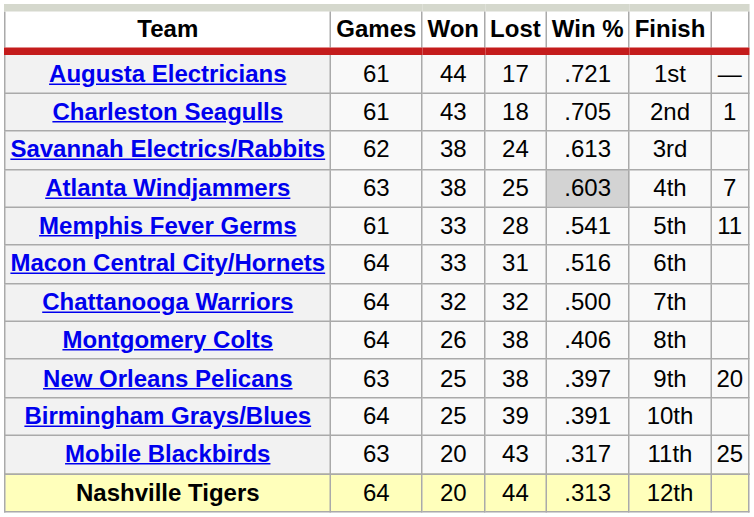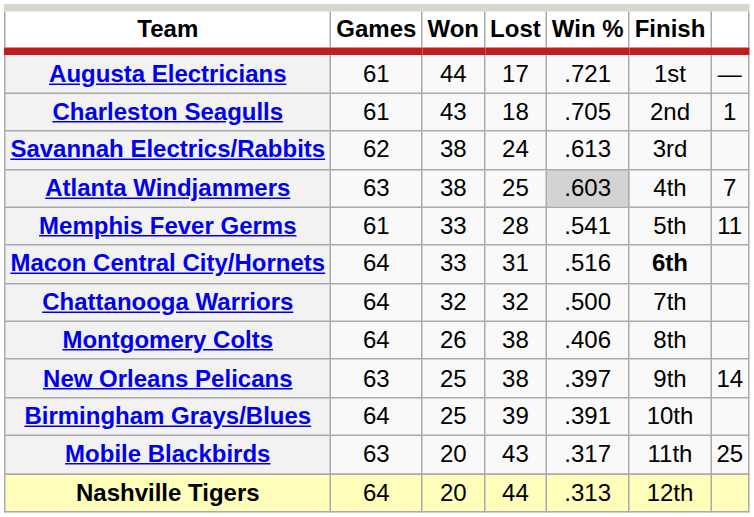 <table class="wikitable sortable plainrowheaders" style="text-align:center;">
 <tr>
 <th scope="col" width="210px" style="background-color:#ffffff; border-top:#d5d8cd 5px solid; border-bottom:#c41c1c 5px solid">Team</th>
 <th scope="col" style="background-color:#ffffff; border-top:#d5d8cd 5px solid; border-bottom:#c41c1c 5px solid">Games</th>
 <th scope="col" style="background-color:#ffffff; border-top:#d5d8cd 5px solid; border-bottom:#c41c1c 5px solid">Won</th>
 <th scope="col" style="background-color:#ffffff; border-top:#d5d8cd 5px solid; border-bottom:#c41c1c 5px solid">Lost</th>
 <th scope="col" style="background-color:#ffffff; border-top:#d5d8cd 5px solid; border-bottom:#c41c1c 5px solid">Win %</th>
 <th scope="col" style="background-color:#ffffff; border-top:#d5d8cd 5px solid; border-bottom:#c41c1c 5px solid">Finish</th>
 <th scope="col" style="background-color:#ffffff; border-top:#d5d8cd 5px solid; border-bottom:#c41c1c 5px solid"></th>
 </tr>
 <tr>
 <th scope="row" style="text-align:center"><a href='#'>Augusta Electricians</a></th>
 <td>61</td>
 <td>44</td>
 <td>17</td>
 <td>.721</td>
 <td>1st</td>
 <td>—</td>
 </tr>
 <tr>
 <th scope="row" style="text-align:center"><a href='#'>Charleston Seagulls</a></th>
 <td>61</td>
 <td>43</td>
 <td>18</td>
 <td>.705</td>
 <td>2nd</td>
 <td>1</td>
 </tr>
 <tr>
 <th scope="row" style="text-align:center"><a href='#'>Savannah Electrics/Rabbits</a></th>
 <td>62</td>
 <td>38</td>
 <td>24</td>
 <td>.613</td>
 <td>3rd</td>
 <td></td>
 </tr>
 <tr>
 <th scope="row" style="text-align:center"><a href='#'>Atlanta Windjammers</a></th>
 <td>63</td>
 <td>38</td>
 <td>25</td>
 <td style="background: lightgrey;">.603</td>
 <td>4th</td>
 <td>7</td>
 </tr>
 <tr>
 <th scope="row" style="text-align:center"><a href='#'>Memphis Fever Germs</a></th>
 <td>61</td>
 <td>33</td>
 <td>28</td>
 <td>.541</td>
 <td>5th</td>
 <td>11</td>
 </tr>
 <tr>
 <th scope="row" style="text-align:center"><a href='#'>Macon Central City/Hornets</a></th>
 <td>64</td>
 <td>33</td>
 <td>31</td>
 <td>.516</td>
-<td>6th</td>
+<td><strong>6th</strong></td>
 <td></td>
 </tr>
 <tr>
 <th scope="row" style="text-align:center"><a href='#'>Chattanooga Warriors</a></th>
 <td>64</td>
 <td>32</td>
 <td>32</td>
 <td>.500</td>
 <td>7th</td>
 <td></td>
 </tr>
 <tr>
 <th scope="row" style="text-align:center"><a href='#'>Montgomery Colts</a></th>
 <td>64</td>
 <td>26</td>
 <td>38</td>
 <td>.406</td>
 <td>8th</td>
 <td></td>
 </tr>
 <tr>
 <th scope="row" style="text-align:center"><a href='#'>New Orleans Pelicans</a></th>
 <td>63</td>
 <td>25</td>
 <td>38</td>
 <td>.397</td>
 <td>9th</td>
-<td>20</td>
+<td>14</td>
 </tr>
 <tr>
 <th scope="row" style="text-align:center"><a href='#'>Birmingham Grays/Blues</a></th>
 <td>64</td>
 <td>25</td>
 <td>39</td>
 <td>.391</td>
 <td>10th</td>
 <td></td>
 </tr>
 <tr>
 <th scope="row" style="text-align:center"><a href='#'>Mobile Blackbirds</a></th>
 <td>63</td>
 <td>20</td>
 <td>43</td>
 <td>.317</td>
 <td>11th</td>
 <td>25</td>
 </tr>
 <tr>
 </tr>
 <tr style="background-color:#FFFFBB">
 <th scope="row" style="text-align:center; background:#FFFFBB">Nashville Tigers</th>
 <td>64</td>
 <td>20</td>
 <td>44</td>
 <td>.313</td>
 <td>12th</td>
 <td></td>
 </tr>
 </table>
